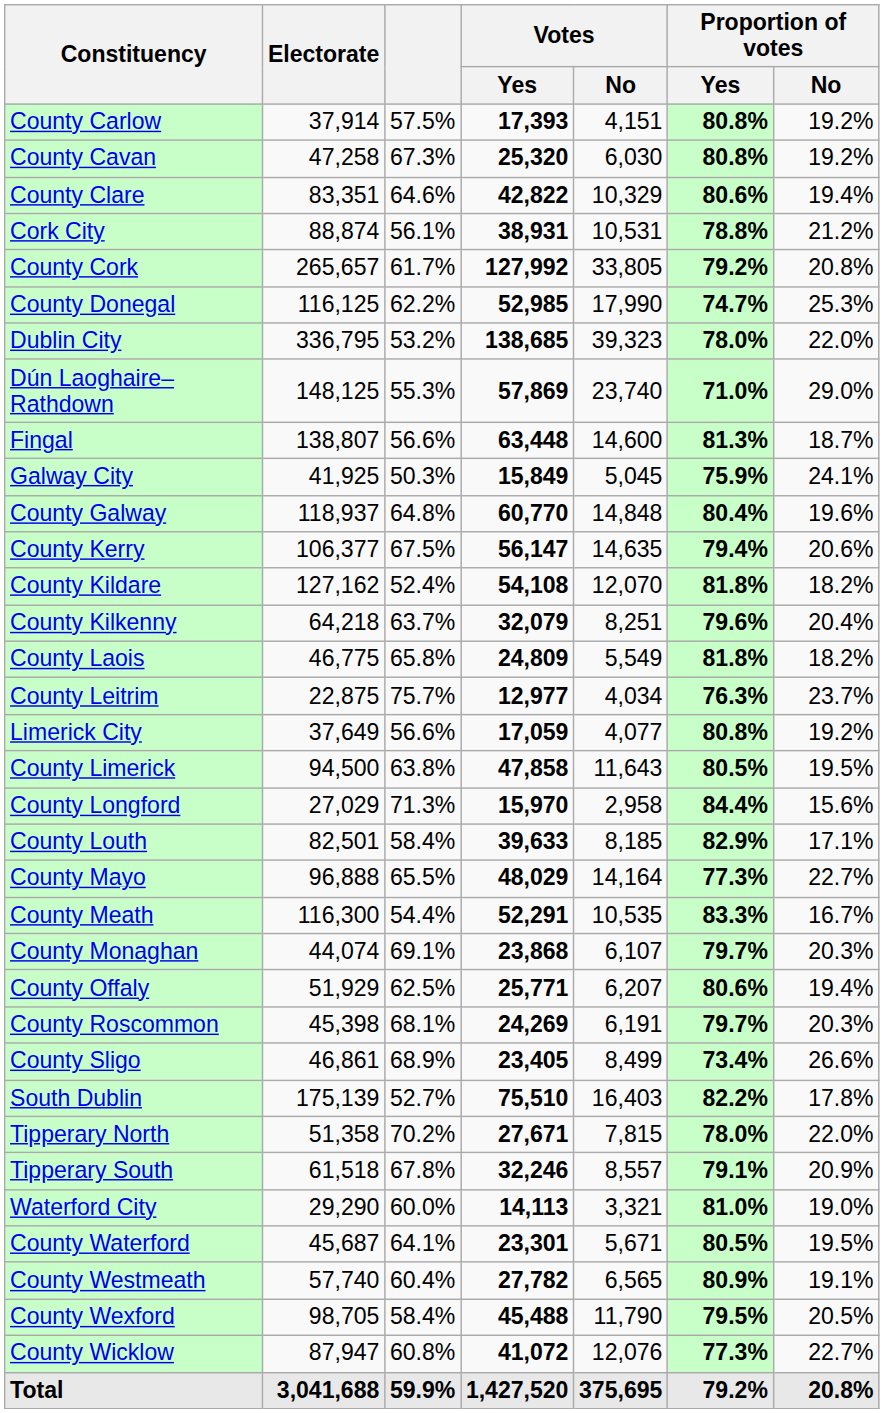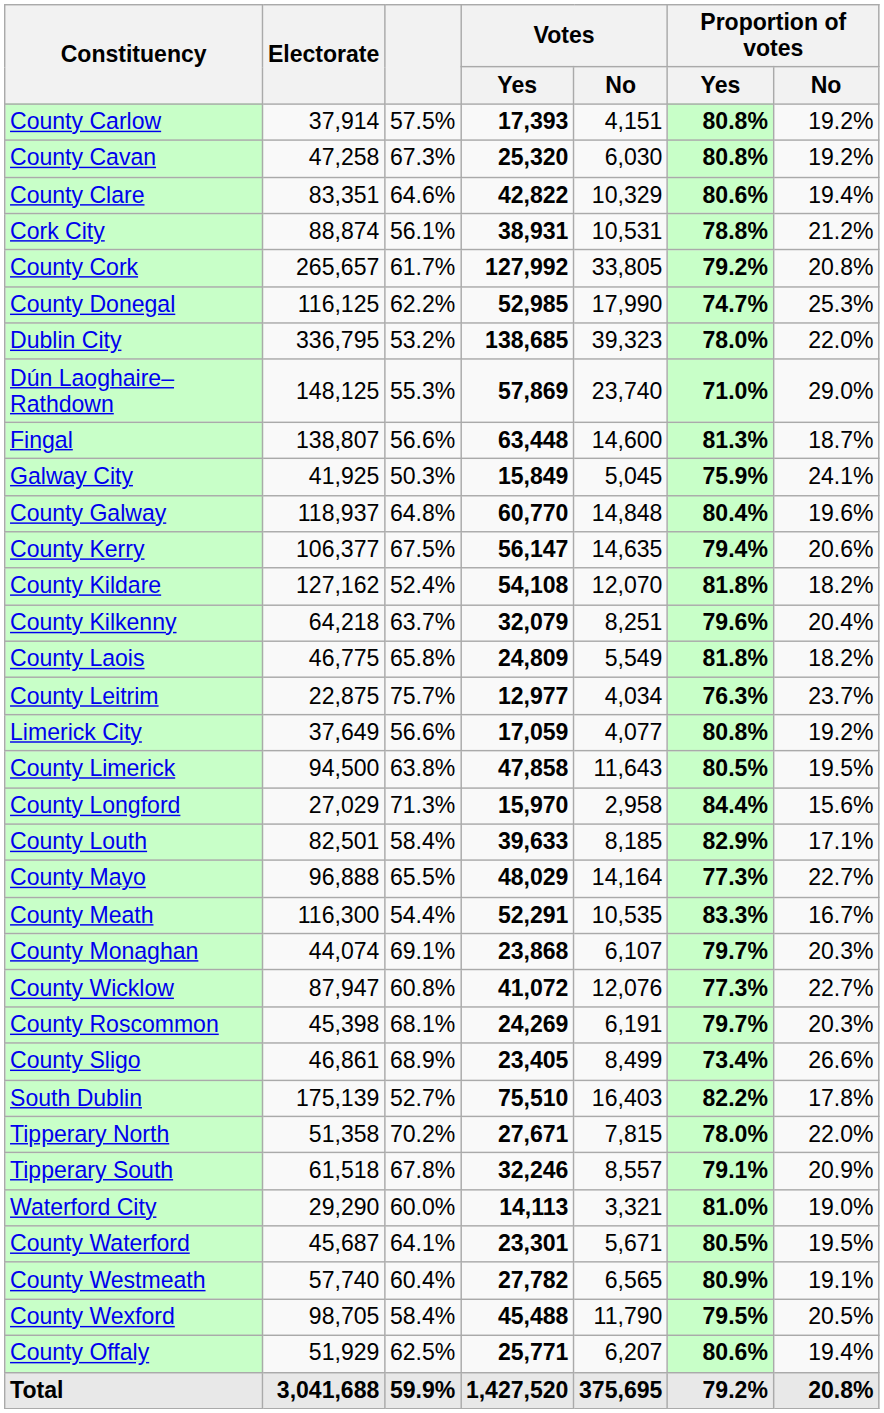 <table class="wikitable sortable">
 <tr>
 <th rowspan=2>Constituency</th>
 <th rowspan=2>Electorate</th>
 <th rowspan=2></th>
 <th colspan=2>Votes</th>
 <th colspan=2>Proportion of votes</th>
 </tr>
 <tr>
 <th>Yes</th>
 <th>No</th>
 <th>Yes</th>
 <th>No</th>
 </tr>
 <tr>
 <td style="background:#c8ffc8;"><a href='#'>County Carlow</a></td>
 <td style="text-align: right;">37,914</td>
 <td style="text-align: right;">57.5%</td>
 <td style="text-align: right;"><strong>17,393</strong></td>
 <td style="text-align: right;">4,151</td>
 <td style="text-align: right; background:#c8ffc8;"><strong>80.8%</strong></td>
 <td style="text-align: right;">19.2%</td>
 </tr>
 <tr>
 <td style="background:#c8ffc8;"><a href='#'>County Cavan</a></td>
 <td style="text-align: right;">47,258</td>
 <td style="text-align: right;">67.3%</td>
 <td style="text-align: right;"><strong>25,320</strong></td>
 <td style="text-align: right;">6,030</td>
 <td style="text-align: right; background:#c8ffc8;"><strong>80.8%</strong></td>
 <td style="text-align: right;">19.2%</td>
 </tr>
 <tr>
 <td style="background:#c8ffc8;"><a href='#'>County Clare</a></td>
 <td style="text-align: right;">83,351</td>
 <td style="text-align: right;">64.6%</td>
 <td style="text-align: right;"><strong>42,822</strong></td>
 <td style="text-align: right;">10,329</td>
 <td style="text-align: right; background:#c8ffc8;"><strong>80.6%</strong></td>
 <td style="text-align: right;">19.4%</td>
 </tr>
 <tr>
 <td style="background:#c8ffc8;"><a href='#'>Cork City</a></td>
 <td style="text-align: right;">88,874</td>
 <td style="text-align: right;">56.1%</td>
 <td style="text-align: right;"><strong>38,931</strong></td>
 <td style="text-align: right;">10,531</td>
 <td style="text-align: right; background:#c8ffc8;"><strong>78.8%</strong></td>
 <td style="text-align: right;">21.2%</td>
 </tr>
 <tr>
 <td style="background:#c8ffc8;"><a href='#'>County Cork</a></td>
 <td style="text-align: right;">265,657</td>
 <td style="text-align: right;">61.7%</td>
 <td style="text-align: right;"><strong>127,992</strong></td>
 <td style="text-align: right;">33,805</td>
 <td style="text-align: right; background:#c8ffc8;"><strong>79.2%</strong></td>
 <td style="text-align: right;">20.8%</td>
 </tr>
 <tr>
 <td style="background:#c8ffc8;"><a href='#'>County Donegal</a></td>
 <td style="text-align: right;">116,125</td>
 <td style="text-align: right;">62.2%</td>
 <td style="text-align: right;"><strong>52,985</strong></td>
 <td style="text-align: right;">17,990</td>
 <td style="text-align: right; background:#c8ffc8;"><strong>74.7%</strong></td>
 <td style="text-align: right;">25.3%</td>
 </tr>
 <tr>
 <td style="background:#c8ffc8;"><a href='#'>Dublin City</a></td>
 <td style="text-align: right;">336,795</td>
 <td style="text-align: right;">53.2%</td>
 <td style="text-align: right;"><strong>138,685</strong></td>
 <td style="text-align: right;">39,323</td>
 <td style="text-align: right; background:#c8ffc8;"><strong>78.0%</strong></td>
 <td style="text-align: right;">22.0%</td>
 </tr>
 <tr>
 <td style="background:#c8ffc8;"><a href='#'>Dún Laoghaire–Rathdown</a></td>
 <td style="text-align: right;">148,125</td>
 <td style="text-align: right;">55.3%</td>
 <td style="text-align: right;"><strong>57,869</strong></td>
 <td style="text-align: right;">23,740</td>
 <td style="text-align: right; background:#c8ffc8;"><strong>71.0%</strong></td>
 <td style="text-align: right;">29.0%</td>
 </tr>
 <tr>
 <td style="background:#c8ffc8;"><a href='#'>Fingal</a></td>
 <td style="text-align: right;">138,807</td>
 <td style="text-align: right;">56.6%</td>
 <td style="text-align: right;"><strong>63,448</strong></td>
 <td style="text-align: right;">14,600</td>
 <td style="text-align: right; background:#c8ffc8;"><strong>81.3%</strong></td>
 <td style="text-align: right;">18.7%</td>
 </tr>
 <tr>
 <td style="background:#c8ffc8;"><a href='#'>Galway City</a></td>
 <td style="text-align: right;">41,925</td>
 <td style="text-align: right;">50.3%</td>
 <td style="text-align: right;"><strong>15,849</strong></td>
 <td style="text-align: right;">5,045</td>
 <td style="text-align: right; background:#c8ffc8;"><strong>75.9%</strong></td>
 <td style="text-align: right;">24.1%</td>
 </tr>
 <tr>
 <td style="background:#c8ffc8;"><a href='#'>County Galway</a></td>
 <td style="text-align: right;">118,937</td>
 <td style="text-align: right;">64.8%</td>
 <td style="text-align: right;"><strong>60,770</strong></td>
 <td style="text-align: right;">14,848</td>
 <td style="text-align: right; background:#c8ffc8;"><strong>80.4%</strong></td>
 <td style="text-align: right;">19.6%</td>
 </tr>
 <tr>
 <td style="background:#c8ffc8;"><a href='#'>County Kerry</a></td>
 <td style="text-align: right;">106,377</td>
 <td style="text-align: right;">67.5%</td>
 <td style="text-align: right;"><strong>56,147</strong></td>
 <td style="text-align: right;">14,635</td>
 <td style="text-align: right; background:#c8ffc8;"><strong>79.4%</strong></td>
 <td style="text-align: right;">20.6%</td>
 </tr>
 <tr>
 <td style="background:#c8ffc8;"><a href='#'>County Kildare</a></td>
 <td style="text-align: right;">127,162</td>
 <td style="text-align: right;">52.4%</td>
 <td style="text-align: right;"><strong>54,108</strong></td>
 <td style="text-align: right;">12,070</td>
 <td style="text-align: right; background:#c8ffc8;"><strong>81.8%</strong></td>
 <td style="text-align: right;">18.2%</td>
 </tr>
 <tr>
 <td style="background:#c8ffc8;"><a href='#'>County Kilkenny</a></td>
 <td style="text-align: right;">64,218</td>
 <td style="text-align: right;">63.7%</td>
 <td style="text-align: right;"><strong>32,079</strong></td>
 <td style="text-align: right;">8,251</td>
 <td style="text-align: right; background:#c8ffc8;"><strong>79.6%</strong></td>
 <td style="text-align: right;">20.4%</td>
 </tr>
 <tr>
 <td style="background:#c8ffc8;"><a href='#'>County Laois</a></td>
 <td style="text-align: right;">46,775</td>
 <td style="text-align: right;">65.8%</td>
 <td style="text-align: right;"><strong>24,809</strong></td>
 <td style="text-align: right;">5,549</td>
 <td style="text-align: right; background:#c8ffc8;"><strong>81.8%</strong></td>
 <td style="text-align: right;">18.2%</td>
 </tr>
 <tr>
 <td style="background:#c8ffc8;"><a href='#'>County Leitrim</a></td>
 <td style="text-align: right;">22,875</td>
 <td style="text-align: right;">75.7%</td>
 <td style="text-align: right;"><strong>12,977</strong></td>
 <td style="text-align: right;">4,034</td>
 <td style="text-align: right; background:#c8ffc8;"><strong>76.3%</strong></td>
 <td style="text-align: right;">23.7%</td>
 </tr>
 <tr>
 <td style="background:#c8ffc8;"><a href='#'>Limerick City</a></td>
 <td style="text-align: right;">37,649</td>
 <td style="text-align: right;">56.6%</td>
 <td style="text-align: right;"><strong>17,059</strong></td>
 <td style="text-align: right;">4,077</td>
 <td style="text-align: right; background:#c8ffc8;"><strong>80.8%</strong></td>
 <td style="text-align: right;">19.2%</td>
 </tr>
 <tr>
 <td style="background:#c8ffc8;"><a href='#'>County Limerick</a></td>
 <td style="text-align: right;">94,500</td>
 <td style="text-align: right;">63.8%</td>
 <td style="text-align: right;"><strong>47,858</strong></td>
 <td style="text-align: right;">11,643</td>
 <td style="text-align: right; background:#c8ffc8;"><strong>80.5%</strong></td>
 <td style="text-align: right;">19.5%</td>
 </tr>
 <tr>
 <td style="background:#c8ffc8;"><a href='#'>County Longford</a></td>
 <td style="text-align: right;">27,029</td>
 <td style="text-align: right;">71.3%</td>
 <td style="text-align: right;"><strong>15,970</strong></td>
 <td style="text-align: right;">2,958</td>
 <td style="text-align: right; background:#c8ffc8;"><strong>84.4%</strong></td>
 <td style="text-align: right;">15.6%</td>
 </tr>
 <tr>
 <td style="background:#c8ffc8;"><a href='#'>County Louth</a></td>
 <td style="text-align: right;">82,501</td>
 <td style="text-align: right;">58.4%</td>
 <td style="text-align: right;"><strong>39,633</strong></td>
 <td style="text-align: right;">8,185</td>
 <td style="text-align: right; background:#c8ffc8;"><strong>82.9%</strong></td>
 <td style="text-align: right;">17.1%</td>
 </tr>
 <tr>
 <td style="background:#c8ffc8;"><a href='#'>County Mayo</a></td>
 <td style="text-align: right;">96,888</td>
 <td style="text-align: right;">65.5%</td>
 <td style="text-align: right;"><strong>48,029</strong></td>
 <td style="text-align: right;">14,164</td>
 <td style="text-align: right; background:#c8ffc8;"><strong>77.3%</strong></td>
 <td style="text-align: right;">22.7%</td>
 </tr>
 <tr>
 <td style="background:#c8ffc8;"><a href='#'>County Meath</a></td>
 <td style="text-align: right;">116,300</td>
 <td style="text-align: right;">54.4%</td>
 <td style="text-align: right;"><strong>52,291</strong></td>
 <td style="text-align: right;">10,535</td>
 <td style="text-align: right; background:#c8ffc8;"><strong>83.3%</strong></td>
 <td style="text-align: right;">16.7%</td>
 </tr>
 <tr>
 <td style="background:#c8ffc8;"><a href='#'>County Monaghan</a></td>
 <td style="text-align: right;">44,074</td>
 <td style="text-align: right;">69.1%</td>
 <td style="text-align: right;"><strong>23,868</strong></td>
 <td style="text-align: right;">6,107</td>
 <td style="text-align: right; background:#c8ffc8;"><strong>79.7%</strong></td>
 <td style="text-align: right;">20.3%</td>
 </tr>
 <tr>
-<td style="background:#c8ffc8;"><a href='#'>County Offaly</a></td>
-<td style="text-align: right;">51,929</td>
-<td style="text-align: right;">62.5%</td>
-<td style="text-align: right;"><strong>25,771</strong></td>
-<td style="text-align: right;">6,207</td>
-<td style="text-align: right; background:#c8ffc8;"><strong>80.6%</strong></td>
-<td style="text-align: right;">19.4%</td>
+<td style="background:#c8ffc8;"><a href='#'>County Wicklow</a></td>
+<td style="text-align: right;">87,947</td>
+<td style="text-align: right;">60.8%</td>
+<td style="text-align: right;"><strong>41,072</strong></td>
+<td style="text-align: right;">12,076</td>
+<td style="text-align: right; background:#c8ffc8;"><strong>77.3%</strong></td>
+<td style="text-align: right;">22.7%</td>
 </tr>
 <tr>
 <td style="background:#c8ffc8;"><a href='#'>County Roscommon</a></td>
 <td style="text-align: right;">45,398</td>
 <td style="text-align: right;">68.1%</td>
 <td style="text-align: right;"><strong>24,269</strong></td>
 <td style="text-align: right;">6,191</td>
 <td style="text-align: right; background:#c8ffc8;"><strong>79.7%</strong></td>
 <td style="text-align: right;">20.3%</td>
 </tr>
 <tr>
 <td style="background:#c8ffc8;"><a href='#'>County Sligo</a></td>
 <td style="text-align: right;">46,861</td>
 <td style="text-align: right;">68.9%</td>
 <td style="text-align: right;"><strong>23,405</strong></td>
 <td style="text-align: right;">8,499</td>
 <td style="text-align: right; background:#c8ffc8;"><strong>73.4%</strong></td>
 <td style="text-align: right;">26.6%</td>
 </tr>
 <tr>
 <td style="background:#c8ffc8;"><a href='#'>South Dublin</a></td>
 <td style="text-align: right;">175,139</td>
 <td style="text-align: right;">52.7%</td>
 <td style="text-align: right;"><strong>75,510</strong></td>
 <td style="text-align: right;">16,403</td>
 <td style="text-align: right; background:#c8ffc8;"><strong>82.2%</strong></td>
 <td style="text-align: right;">17.8%</td>
 </tr>
 <tr>
 <td style="background:#c8ffc8;"><a href='#'>Tipperary North</a></td>
 <td style="text-align: right;">51,358</td>
 <td style="text-align: right;">70.2%</td>
 <td style="text-align: right;"><strong>27,671</strong></td>
 <td style="text-align: right;">7,815</td>
 <td style="text-align: right; background:#c8ffc8;"><strong>78.0%</strong></td>
 <td style="text-align: right;">22.0%</td>
 </tr>
 <tr>
 <td style="background:#c8ffc8;"><a href='#'>Tipperary South</a></td>
 <td style="text-align: right;">61,518</td>
 <td style="text-align: right;">67.8%</td>
 <td style="text-align: right;"><strong>32,246</strong></td>
 <td style="text-align: right;">8,557</td>
 <td style="text-align: right; background:#c8ffc8;"><strong>79.1%</strong></td>
 <td style="text-align: right;">20.9%</td>
 </tr>
 <tr>
 <td style="background:#c8ffc8;"><a href='#'>Waterford City</a></td>
 <td style="text-align: right;">29,290</td>
 <td style="text-align: right;">60.0%</td>
 <td style="text-align: right;"><strong>14,113</strong></td>
 <td style="text-align: right;">3,321</td>
 <td style="text-align: right; background:#c8ffc8;"><strong>81.0%</strong></td>
 <td style="text-align: right;">19.0%</td>
 </tr>
 <tr>
 <td style="background:#c8ffc8;"><a href='#'>County Waterford</a></td>
 <td style="text-align: right;">45,687</td>
 <td style="text-align: right;">64.1%</td>
 <td style="text-align: right;"><strong>23,301</strong></td>
 <td style="text-align: right;">5,671</td>
 <td style="text-align: right; background:#c8ffc8;"><strong>80.5%</strong></td>
 <td style="text-align: right;">19.5%</td>
 </tr>
 <tr>
 <td style="background:#c8ffc8;"><a href='#'>County Westmeath</a></td>
 <td style="text-align: right;">57,740</td>
 <td style="text-align: right;">60.4%</td>
 <td style="text-align: right;"><strong>27,782</strong></td>
 <td style="text-align: right;">6,565</td>
 <td style="text-align: right; background:#c8ffc8;"><strong>80.9%</strong></td>
 <td style="text-align: right;">19.1%</td>
 </tr>
 <tr>
 <td style="background:#c8ffc8;"><a href='#'>County Wexford</a></td>
 <td style="text-align: right;">98,705</td>
 <td style="text-align: right;">58.4%</td>
 <td style="text-align: right;"><strong>45,488</strong></td>
 <td style="text-align: right;">11,790</td>
 <td style="text-align: right; background:#c8ffc8;"><strong>79.5%</strong></td>
 <td style="text-align: right;">20.5%</td>
 </tr>
 <tr>
-<td style="background:#c8ffc8;"><a href='#'>County Wicklow</a></td>
-<td style="text-align: right;">87,947</td>
-<td style="text-align: right;">60.8%</td>
-<td style="text-align: right;"><strong>41,072</strong></td>
-<td style="text-align: right;">12,076</td>
-<td style="text-align: right; background:#c8ffc8;"><strong>77.3%</strong></td>
-<td style="text-align: right;">22.7%</td>
+<td style="background:#c8ffc8;"><a href='#'>County Offaly</a></td>
+<td style="text-align: right;">51,929</td>
+<td style="text-align: right;">62.5%</td>
+<td style="text-align: right;"><strong>25,771</strong></td>
+<td style="text-align: right;">6,207</td>
+<td style="text-align: right; background:#c8ffc8;"><strong>80.6%</strong></td>
+<td style="text-align: right;">19.4%</td>
 </tr>
 <tr class="sortbottom" style="font-weight:bold; background:rgb(232,232,232);">
 <td>Total</td>
 <td style="text-align: right;">3,041,688</td>
 <td style="text-align: right;">59.9%</td>
 <td style="text-align: right;">1,427,520</td>
 <td style="text-align: right;">375,695</td>
 <td style="text-align: right;">79.2%</td>
 <td style="text-align: right;">20.8%</td>
 </tr>
 </table>
